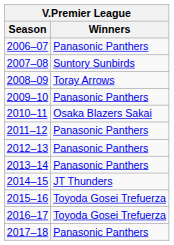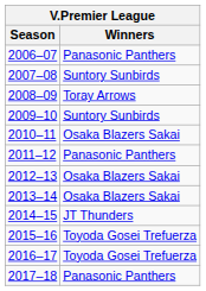 <table class="wikitable"style="font-size:95%;">
 <tr>
 <th colspan="2">V.Premier League</th>
 </tr>
 <tr>
 <th>Season</th>
 <th>Winners</th>
 </tr>
 <tr>
 <td><a href='#'>2006–07</a></td>
 <td><a href='#'>Panasonic Panthers</a></td>
 </tr>
 <tr>
 <td><a href='#'>2007–08</a></td>
 <td><a href='#'>Suntory Sunbirds</a></td>
 </tr>
 <tr>
 <td><a href='#'>2008–09</a></td>
 <td><a href='#'>Toray Arrows</a></td>
 </tr>
 <tr>
 <td><a href='#'>2009–10</a></td>
-<td><a href='#'>Panasonic Panthers</a></td>
+<td><a href='#'>Suntory Sunbirds</a></td>
 </tr>
 <tr>
 <td><a href='#'>2010–11</a></td>
 <td><a href='#'>Osaka Blazers Sakai</a></td>
 </tr>
 <tr>
 <td><a href='#'>2011–12</a></td>
 <td><a href='#'>Panasonic Panthers</a></td>
 </tr>
 <tr>
 <td><a href='#'>2012–13</a></td>
-<td><a href='#'>Panasonic Panthers</a></td>
+<td><a href='#'>Osaka Blazers Sakai</a></td>
 </tr>
 <tr>
 <td><a href='#'>2013–14</a></td>
-<td><a href='#'>Panasonic Panthers</a></td>
+<td><a href='#'>Osaka Blazers Sakai</a></td>
 </tr>
 <tr>
 <td><a href='#'>2014–15</a></td>
 <td><a href='#'>JT Thunders</a></td>
 </tr>
 <tr>
 <td><a href='#'>2015–16</a></td>
 <td><a href='#'>Toyoda Gosei Trefuerza</a></td>
 </tr>
 <tr>
 <td><a href='#'>2016–17</a></td>
 <td><a href='#'>Toyoda Gosei Trefuerza</a></td>
 </tr>
 <tr>
 <td><a href='#'>2017–18</a></td>
 <td><a href='#'>Panasonic Panthers</a></td>
 </tr>
 </table>
